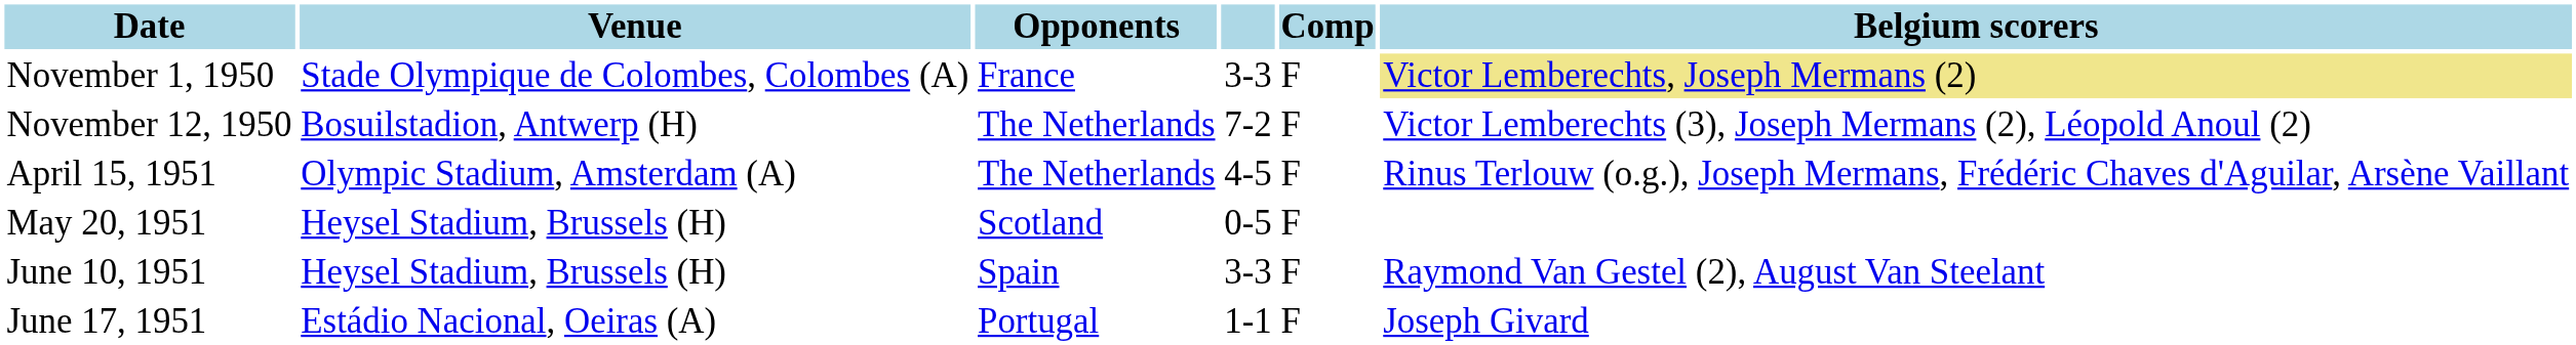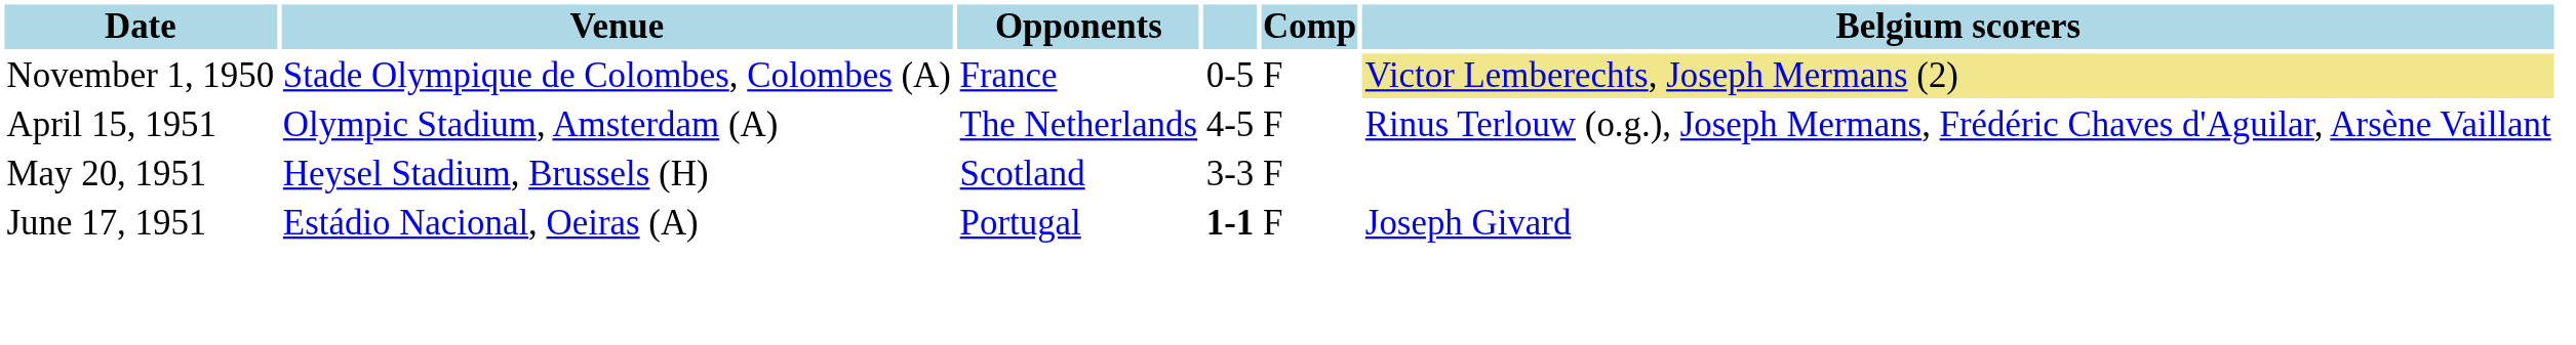 <table>
 <tr>
 <th style="background: lightblue;">Date</th>
 <th style="background: lightblue;">Venue</th>
 <th style="background: lightblue;">Opponents</th>
 <th style="background: lightblue;" align=center></th>
 <th style="background: lightblue;" align=center>Comp</th>
 <th style="background: lightblue;">Belgium scorers</th>
 </tr>
 <tr>
 <td>November 1, 1950</td>
 <td><a href='#'>Stade Olympique de Colombes</a>, <a href='#'>Colombes</a> (A)</td>
 <td><a href='#'>France</a></td>
-<td>3-3</td>
+<td>0-5</td>
 <td>F</td>
 <td style="background: khaki;"><a href='#'>Victor Lemberechts</a>, <a href='#'>Joseph Mermans</a> (2)</td>
-</tr>
-<tr>
-<td>November 12, 1950</td>
-<td><a href='#'>Bosuilstadion</a>, <a href='#'>Antwerp</a> (H)</td>
-<td><a href='#'>The Netherlands</a></td>
-<td>7-2</td>
-<td>F</td>
-<td><a href='#'>Victor Lemberechts</a> (3), <a href='#'>Joseph Mermans</a> (2), <a href='#'>Léopold Anoul</a> (2)</td>
 </tr>
 <tr>
 <td>April 15, 1951</td>
 <td><a href='#'>Olympic Stadium</a>, <a href='#'>Amsterdam</a> (A)</td>
 <td><a href='#'>The Netherlands</a></td>
 <td>4-5</td>
 <td>F</td>
 <td><a href='#'>Rinus Terlouw</a> (o.g.), <a href='#'>Joseph Mermans</a>, <a href='#'>Frédéric Chaves d'Aguilar</a>, <a href='#'>Arsène Vaillant</a></td>
 </tr>
 <tr>
 <td>May 20, 1951</td>
 <td><a href='#'>Heysel Stadium</a>, <a href='#'>Brussels</a> (H)</td>
 <td><a href='#'>Scotland</a></td>
-<td>0-5</td>
+<td>3-3</td>
 <td>F</td>
 <td></td>
-</tr>
-<tr>
-<td>June 10, 1951</td>
-<td><a href='#'>Heysel Stadium</a>, <a href='#'>Brussels</a> (H)</td>
-<td><a href='#'>Spain</a></td>
-<td>3-3</td>
-<td>F</td>
-<td><a href='#'>Raymond Van Gestel</a> (2), <a href='#'>August Van Steelant</a></td>
 </tr>
 <tr>
 <td>June 17, 1951</td>
 <td><a href='#'>Estádio Nacional</a>, <a href='#'>Oeiras</a> (A)</td>
 <td><a href='#'>Portugal</a></td>
-<td>1-1</td>
+<td><strong>1-1</strong></td>
 <td>F</td>
 <td><a href='#'>Joseph Givard</a></td>
 </tr>
 </table>
